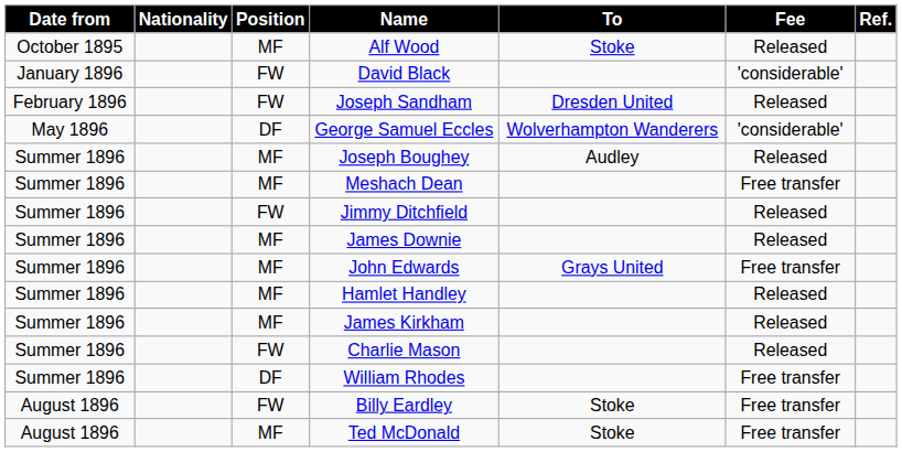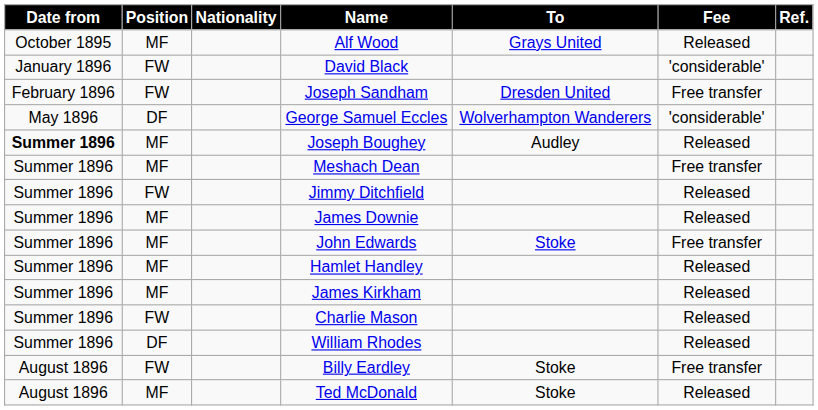 <table class="wikitable" style="text-align:center; font-size:90%; ">
 <tr>
 <th style="background:#000000; color:white; width:100px;">Date from</th>
+<th style="background:#000000; color:white; width:50px;">Position</th>
 <th style="background:#000000; color:white; width:50px;">Nationality</th>
-<th style="background:#000000; color:white; width:50px;">Position</th>
 <th style="background:#000000; color:white; width:150px;">Name</th>
 <th style="background:#000000; color:white; width:180px;">To</th>
 <th style="background:#000000; color:white; width:100px;">Fee</th>
 <th style="background:#000000; color:white; width:25px;">Ref.</th>
 </tr>
 <tr>
 <td>October 1895</td>
+<td>MF</td>
 <td></td>
-<td>MF</td>
 <td><a href='#'>Alf Wood</a></td>
-<td><a href='#'>Stoke</a></td>
+<td><a href='#'>Grays United</a></td>
 <td>Released</td>
 <td></td>
 </tr>
 <tr>
 <td>January 1896</td>
+<td>FW</td>
 <td></td>
-<td>FW</td>
 <td><a href='#'>David Black</a></td>
 <td></td>
 <td>'considerable'</td>
 <td></td>
 </tr>
 <tr>
 <td>February 1896</td>
+<td>FW</td>
 <td></td>
-<td>FW</td>
 <td><a href='#'>Joseph Sandham</a></td>
 <td><a href='#'>Dresden United</a></td>
-<td>Released</td>
+<td>Free transfer</td>
 <td></td>
 </tr>
 <tr>
 <td>May 1896</td>
+<td>DF</td>
 <td></td>
-<td>DF</td>
 <td><a href='#'>George Samuel Eccles</a></td>
 <td><a href='#'>Wolverhampton Wanderers</a></td>
 <td>'considerable'</td>
 <td></td>
 </tr>
 <tr>
-<td>Summer 1896</td>
+<td><strong>Summer 1896</strong></td>
+<td>MF</td>
 <td></td>
-<td>MF</td>
 <td><a href='#'>Joseph Boughey</a></td>
 <td>Audley</td>
 <td>Released</td>
 <td></td>
 </tr>
 <tr>
 <td>Summer 1896</td>
+<td>MF</td>
 <td></td>
-<td>MF</td>
 <td><a href='#'>Meshach Dean</a></td>
 <td></td>
 <td>Free transfer</td>
 <td></td>
 </tr>
 <tr>
 <td>Summer 1896</td>
+<td>FW</td>
 <td></td>
-<td>FW</td>
 <td><a href='#'>Jimmy Ditchfield</a></td>
 <td></td>
 <td>Released</td>
 <td></td>
 </tr>
 <tr>
 <td>Summer 1896</td>
+<td>MF</td>
 <td></td>
-<td>MF</td>
 <td><a href='#'>James Downie</a></td>
 <td></td>
 <td>Released</td>
 <td></td>
 </tr>
 <tr>
 <td>Summer 1896</td>
+<td>MF</td>
 <td></td>
-<td>MF</td>
 <td><a href='#'>John Edwards</a></td>
-<td><a href='#'>Grays United</a></td>
+<td><a href='#'>Stoke</a></td>
 <td>Free transfer</td>
 <td></td>
 </tr>
 <tr>
 <td>Summer 1896</td>
+<td>MF</td>
 <td></td>
-<td>MF</td>
 <td><a href='#'>Hamlet Handley</a></td>
 <td></td>
 <td>Released</td>
 <td></td>
 </tr>
 <tr>
 <td>Summer 1896</td>
+<td>MF</td>
 <td></td>
-<td>MF</td>
 <td><a href='#'>James Kirkham</a></td>
 <td></td>
 <td>Released</td>
 <td></td>
 </tr>
 <tr>
 <td>Summer 1896</td>
+<td>FW</td>
 <td></td>
-<td>FW</td>
 <td><a href='#'>Charlie Mason</a></td>
 <td></td>
 <td>Released</td>
 <td></td>
 </tr>
 <tr>
 <td>Summer 1896</td>
+<td>DF</td>
 <td></td>
-<td>DF</td>
 <td><a href='#'>William Rhodes</a></td>
 <td></td>
-<td>Free transfer</td>
+<td>Released</td>
 <td></td>
 </tr>
 <tr>
 <td>August 1896</td>
+<td>FW</td>
 <td></td>
-<td>FW</td>
 <td><a href='#'>Billy Eardley</a></td>
 <td>Stoke</td>
 <td>Free transfer</td>
 <td></td>
 </tr>
 <tr>
 <td>August 1896</td>
+<td>MF</td>
 <td></td>
-<td>MF</td>
 <td><a href='#'>Ted McDonald</a></td>
 <td>Stoke</td>
-<td>Free transfer</td>
+<td>Released</td>
 <td></td>
 </tr>
 </table>
